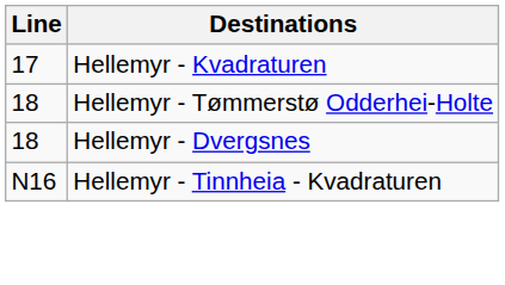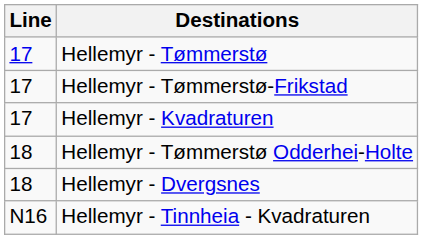 <table class="wikitable sortable">
 <tr>
 <th>Line</th>
 <th>Destinations</th>
+</tr>
+<tr>
+<td><a href='#'>17</a></td>
+<td>Hellemyr - <a href='#'>Tømmerstø</a></td>
+</tr>
+<tr>
+<td>17</td>
+<td>Hellemyr - Tømmerstø-<a href='#'>Frikstad</a></td>
 </tr>
 <tr>
 <td>17</td>
 <td>Hellemyr - <a href='#'>Kvadraturen</a></td>
 </tr>
 <tr>
 <td>18</td>
 <td>Hellemyr - Tømmerstø <a href='#'>Odderhei</a>-<a href='#'>Holte</a></td>
 </tr>
 <tr>
 <td>18</td>
 <td>Hellemyr - <a href='#'>Dvergsnes</a></td>
 </tr>
 <tr>
 <td>N16</td>
 <td>Hellemyr - <a href='#'>Tinnheia</a> - Kvadraturen</td>
 </tr>
 </table>
